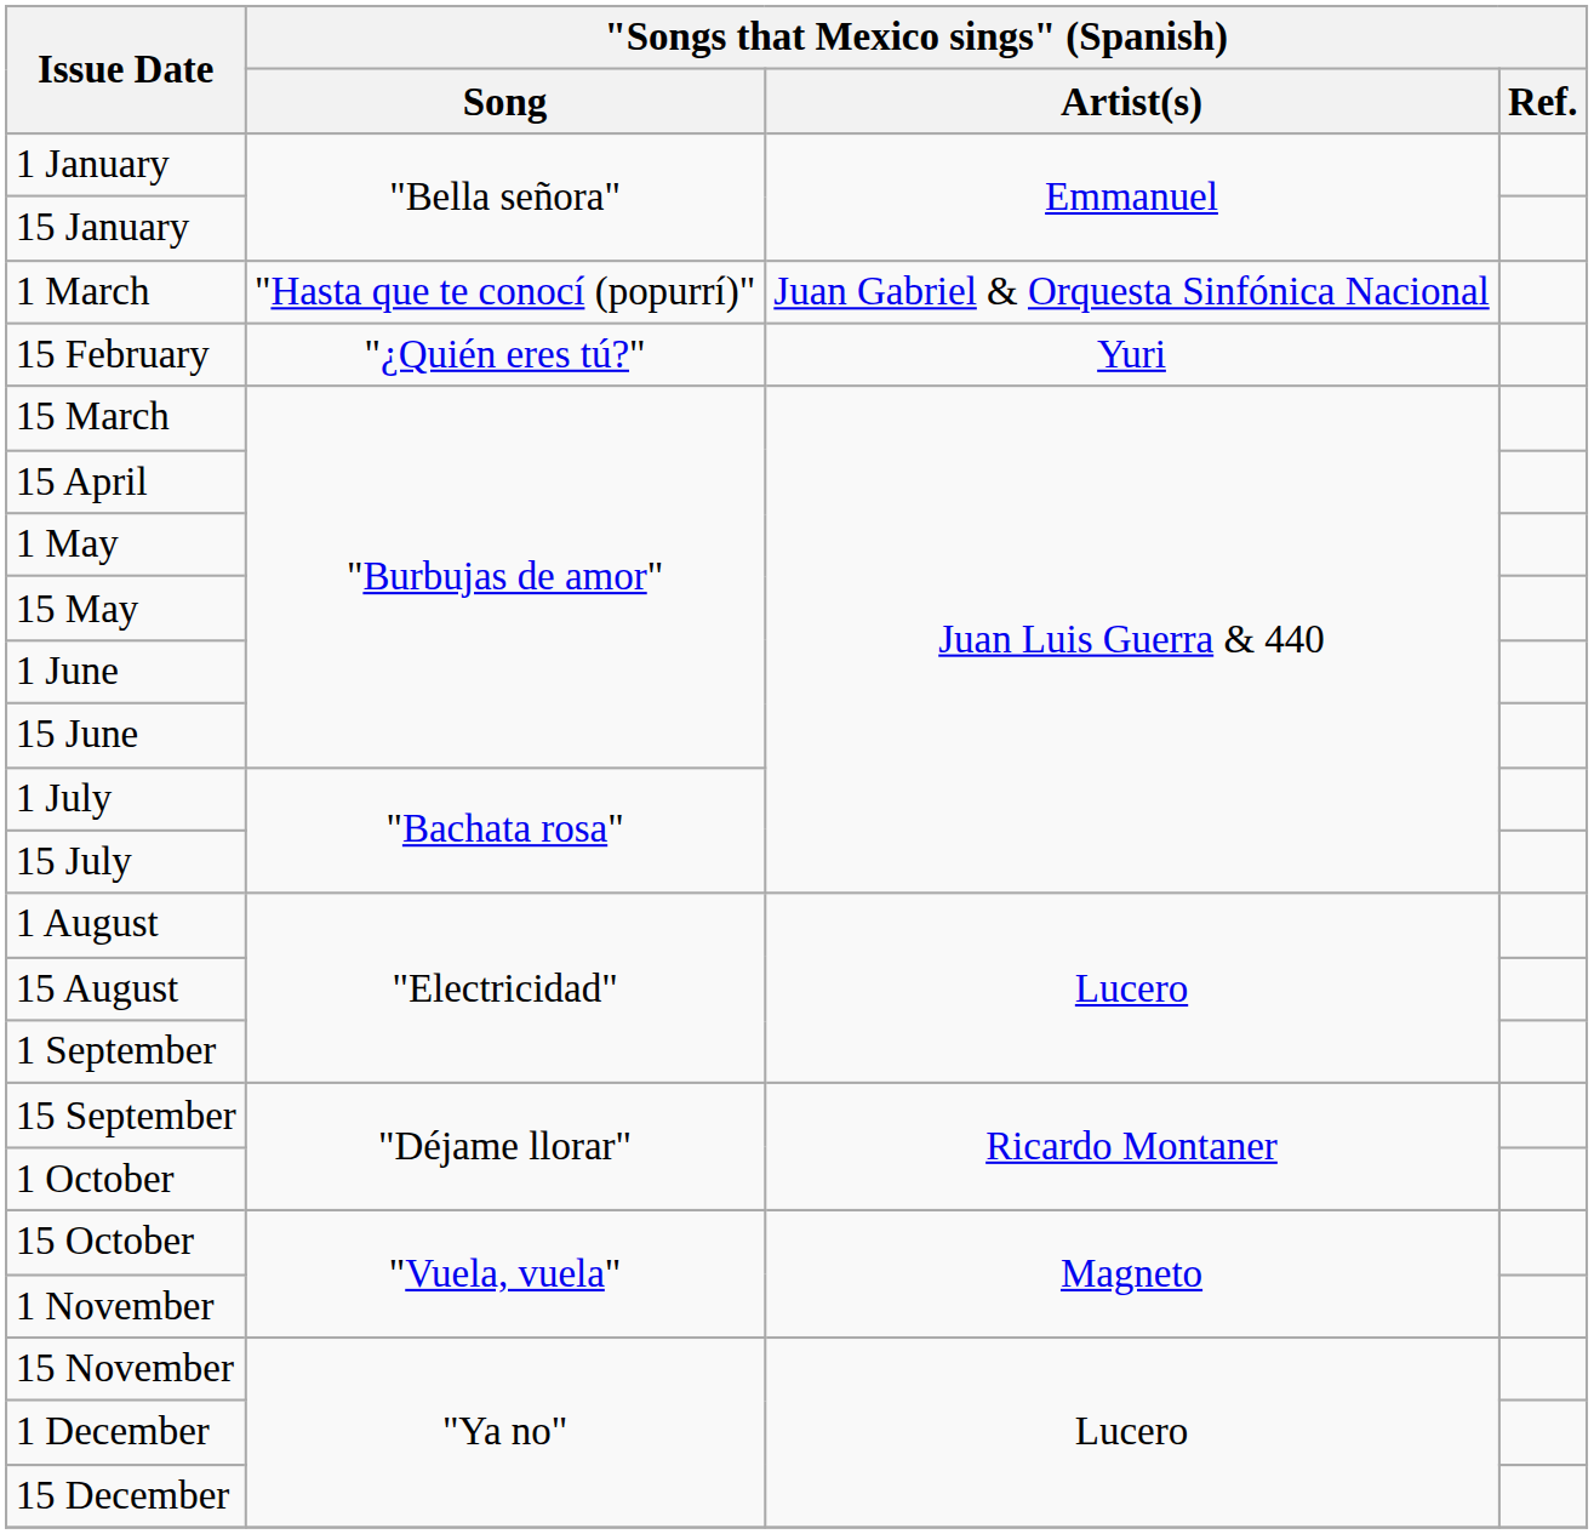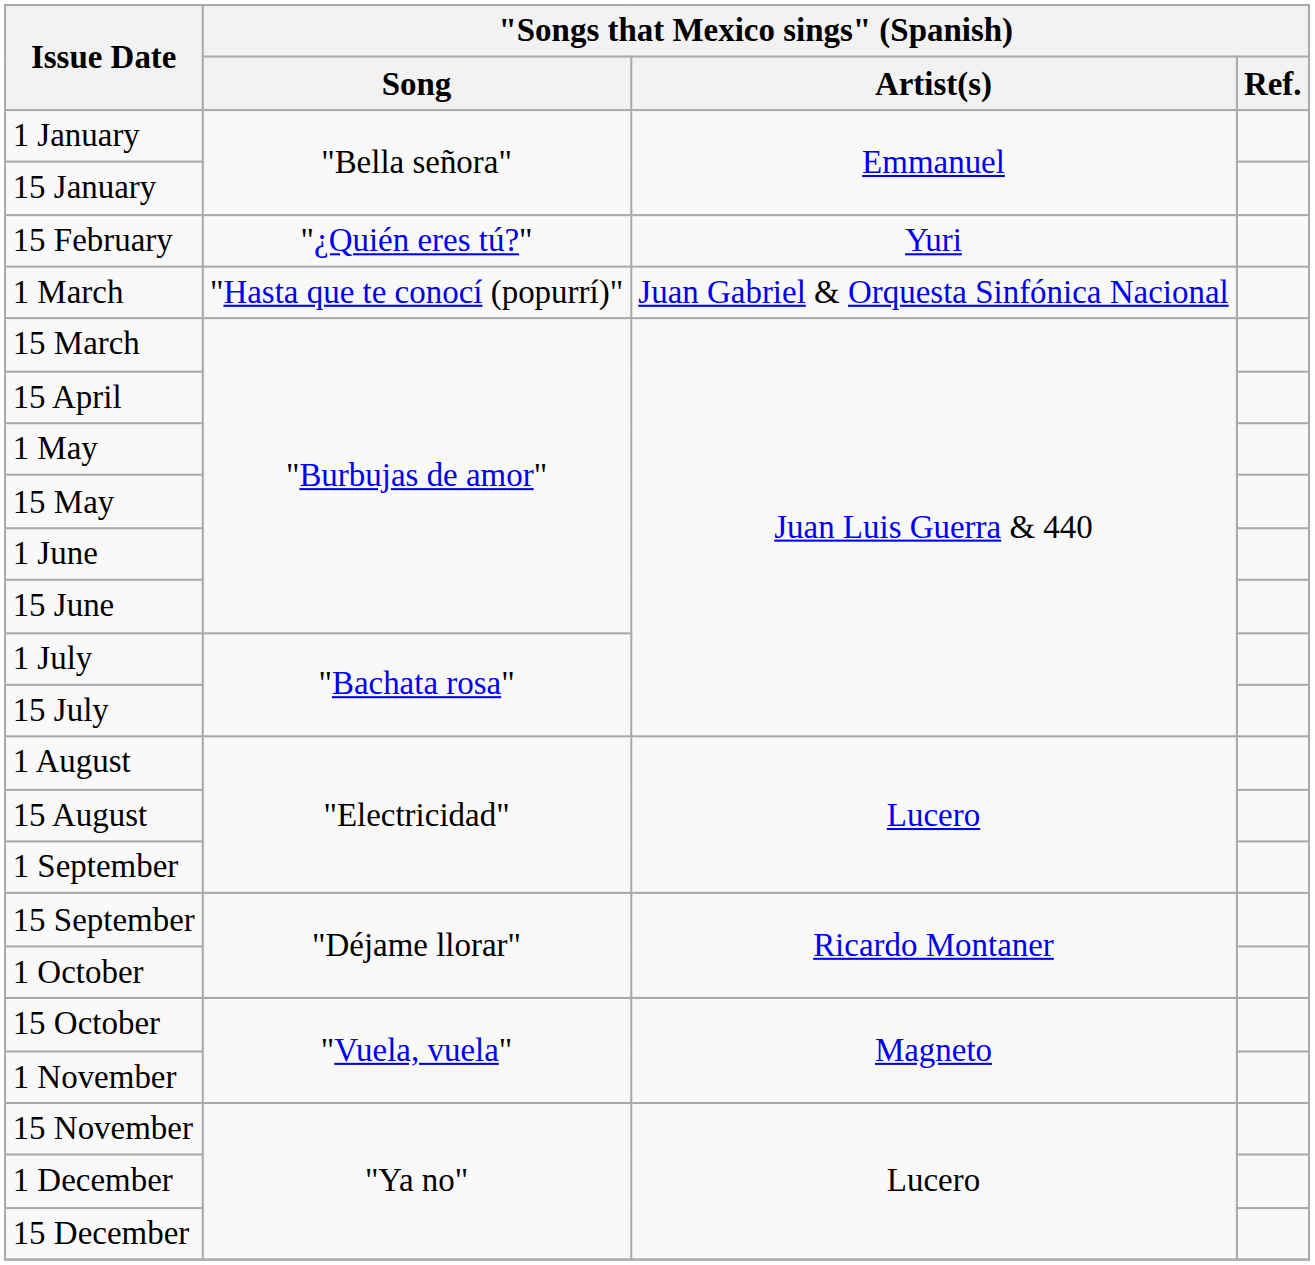 <table class="wikitable">
 <tr>
 <th style="text-align: center;" rowspan="2">Issue Date</th>
 <th style="text-align: center;" colspan="3">"Songs that Mexico sings" (Spanish)</th>
 </tr>
 <tr>
 <th>Song</th>
 <th>Artist(s)</th>
 <th>Ref.</th>
 </tr>
 <tr>
 <td>1 January</td>
 <td align="center" rowspan="2">"Bella señora"</td>
 <td align="center" rowspan="2"><a href='#'>Emmanuel</a></td>
 <td align="center"></td>
 </tr>
 <tr>
 <td>15 January</td>
 <td align="center"></td>
 </tr>
 <tr>
+<td>15 February</td>
+<td align="center">"<a href='#'>¿Quién eres tú?</a>"</td>
+<td align="center"><a href='#'>Yuri</a></td>
+<td align="center"></td>
+</tr>
+<tr>
 <td>1 March</td>
 <td align="center">"<a href='#'>Hasta que te conocí</a> (popurrí)"</td>
 <td align="center"><a href='#'>Juan Gabriel</a> & <a href='#'>Orquesta Sinfónica Nacional</a></td>
-<td align="center"></td>
-</tr>
-<tr>
-<td>15 February</td>
-<td align="center">"<a href='#'>¿Quién eres tú?</a>"</td>
-<td align="center"><a href='#'>Yuri</a></td>
 <td align="center"></td>
 </tr>
 <tr>
 <td>15 March</td>
 <td align="center" rowspan="6">"<a href='#'>Burbujas de amor</a>"</td>
 <td align="center" rowspan="8"><a href='#'>Juan Luis Guerra</a> & 440</td>
 <td align="center"></td>
 </tr>
 <tr>
 <td>15 April</td>
 <td align="center"></td>
 </tr>
 <tr>
 <td>1 May</td>
 <td align="center"></td>
 </tr>
 <tr>
 <td>15 May</td>
 <td align="center"></td>
 </tr>
 <tr>
 <td>1 June</td>
 <td align="center"></td>
 </tr>
 <tr>
 <td>15 June</td>
 <td align="center"></td>
 </tr>
 <tr>
 <td>1 July</td>
 <td align="center" rowspan="2">"<a href='#'>Bachata rosa</a>"</td>
 <td align="center"></td>
 </tr>
 <tr>
 <td>15 July</td>
 <td align="center"></td>
 </tr>
 <tr>
 <td>1 August</td>
 <td align="center" rowspan="3">"Electricidad"</td>
 <td align="center" rowspan="3"><a href='#'>Lucero</a></td>
 <td align="center"></td>
 </tr>
 <tr>
 <td>15 August</td>
 <td align="center"></td>
 </tr>
 <tr>
 <td>1 September</td>
 <td align="center"></td>
 </tr>
 <tr>
 <td>15 September</td>
 <td align="center" rowspan="2">"Déjame llorar"</td>
 <td align="center" rowspan="2"><a href='#'>Ricardo Montaner</a></td>
 <td align="center"></td>
 </tr>
 <tr>
 <td>1 October</td>
 <td align="center"></td>
 </tr>
 <tr>
 <td>15 October</td>
 <td align="center" rowspan="2">"<a href='#'>Vuela, vuela</a>"</td>
 <td align="center" rowspan="2"><a href='#'>Magneto</a></td>
 <td align="center"></td>
 </tr>
 <tr>
 <td>1 November</td>
 <td align="center"></td>
 </tr>
 <tr>
 <td>15 November</td>
 <td align="center" rowspan="3">"Ya no"</td>
 <td align="center" rowspan="3">Lucero</td>
 <td align="center"></td>
 </tr>
 <tr>
 <td>1 December</td>
 <td align="center"></td>
 </tr>
 <tr>
 <td>15 December</td>
 <td align="center"></td>
 </tr>
 <tr>
 </tr>
 </table>
